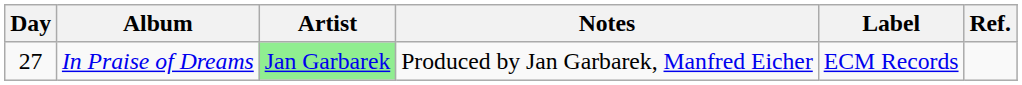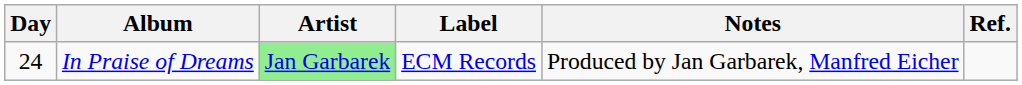 <table class="wikitable">
 <tr>
 <th>Day</th>
 <th>Album</th>
 <th>Artist</th>
+<th>Label</th>
 <th>Notes</th>
-<th>Label</th>
 <th>Ref.</th>
 </tr>
 <tr>
-<td rowspan="1" style="text-align:center;">27</td>
+<td rowspan="1" style="text-align:center;">24</td>
 <td><em><a href='#'>In Praise of Dreams</a></em></td>
 <td style="background: lightgreen;"><a href='#'>Jan Garbarek</a></td>
+<td><a href='#'>ECM Records</a></td>
 <td>Produced by Jan Garbarek, <a href='#'>Manfred Eicher</a></td>
-<td><a href='#'>ECM Records</a></td>
 <td style="text-align:center;"></td>
 </tr>
 </table>
